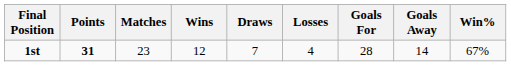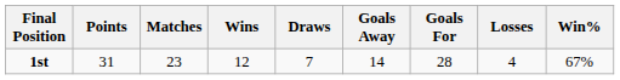 <table class="wikitable" style="font-size: 95%; text-align: center;">
 <tr>
 <th width=60>Final Position</th>
 <th width=60>Points</th>
 <th width=60>Matches</th>
 <th width=60>Wins</th>
 <th width=60>Draws</th>
+<th width=60>Goals Away</th>
+<th width=60>Goals For</th>
 <th width=60>Losses</th>
-<th width=60>Goals For</th>
-<th width=60>Goals Away</th>
 <th width=60>Win%</th>
 </tr>
 <tr>
 <td><strong>1st</strong></td>
-<td><strong>31</strong></td>
+<td>31</td>
 <td>23</td>
 <td>12</td>
 <td>7</td>
+<td>14</td>
+<td>28</td>
 <td>4</td>
-<td>28</td>
-<td>14</td>
 <td>67%</td>
 </tr>
 </table>
